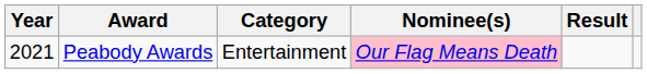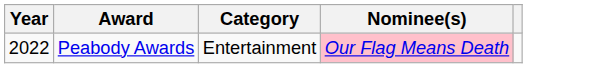 <table class="wikitable plainrowheaders sortable">
 <tr>
 <th scope="col">Year</th>
 <th scope="col">Award</th>
 <th scope="col">Category</th>
 <th scope="col">Nominee(s)</th>
-<th scope="col">Result</th>
 <th scope="col" class="unsortable"></th>
 </tr>
 <tr>
-<td>2021</td>
+<td>2022</td>
 <td><a href='#'>Peabody Awards</a></td>
 <td>Entertainment</td>
 <td style="background: pink;"><em><a href='#'>Our Flag Means Death</a></em></td>
 <td></td>
-<td></td>
 </tr>
 </table>
